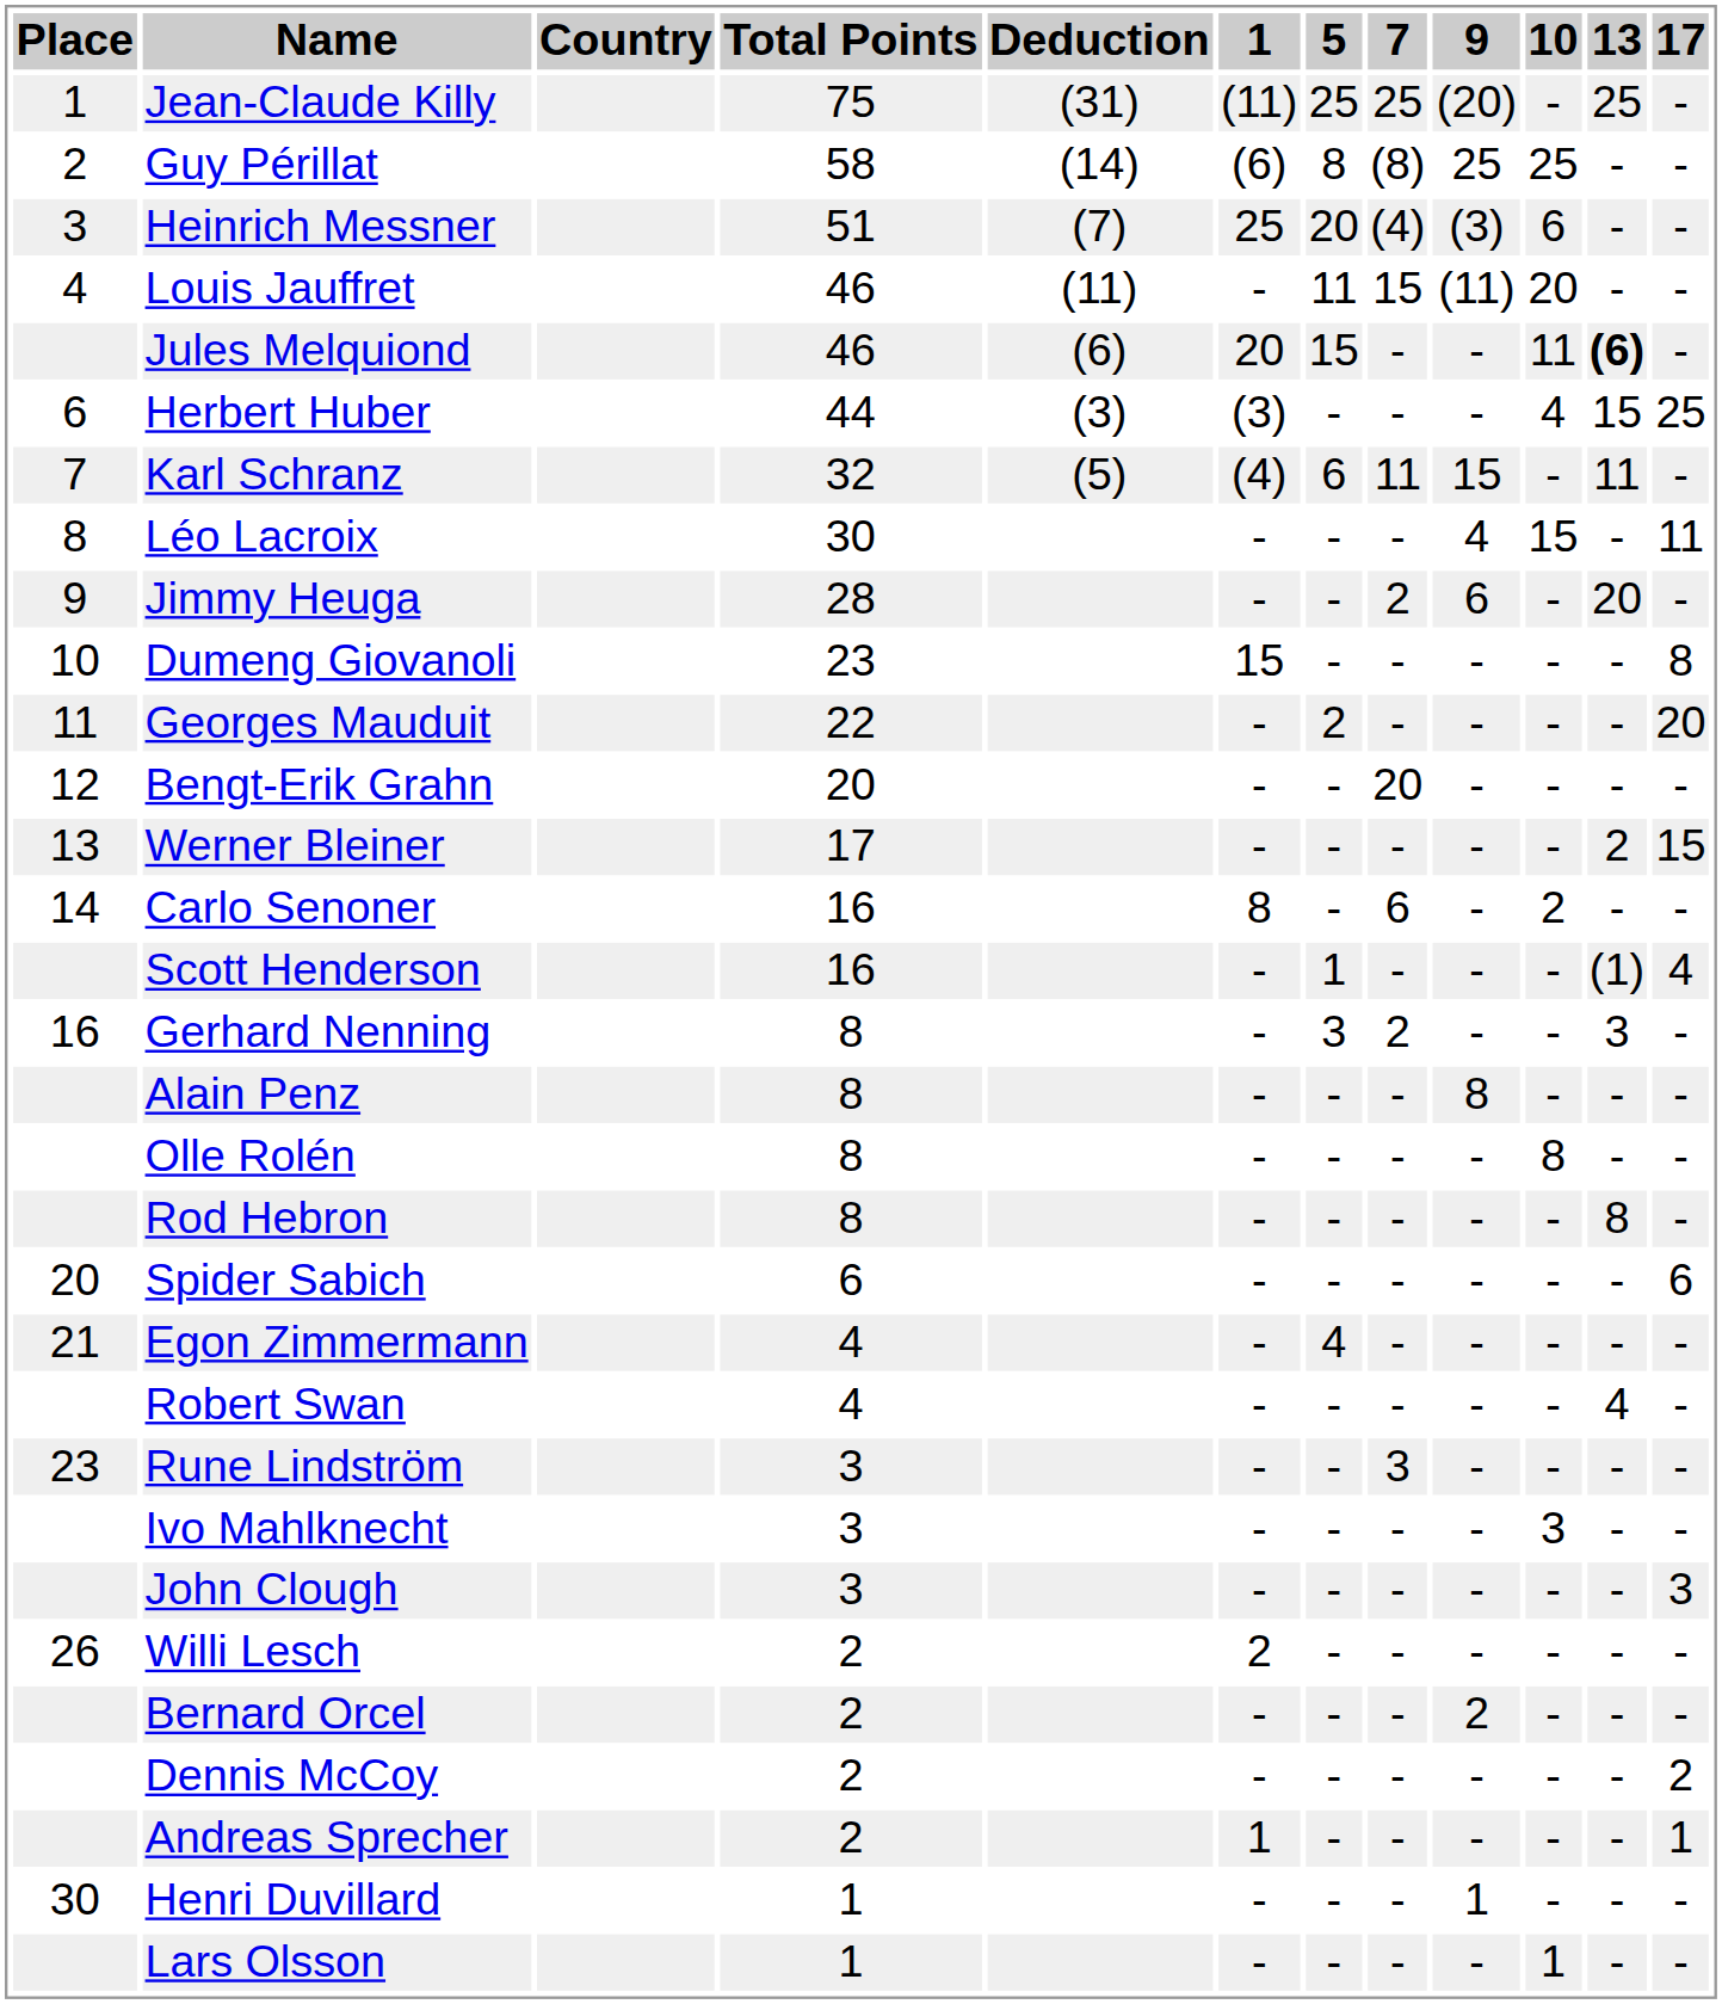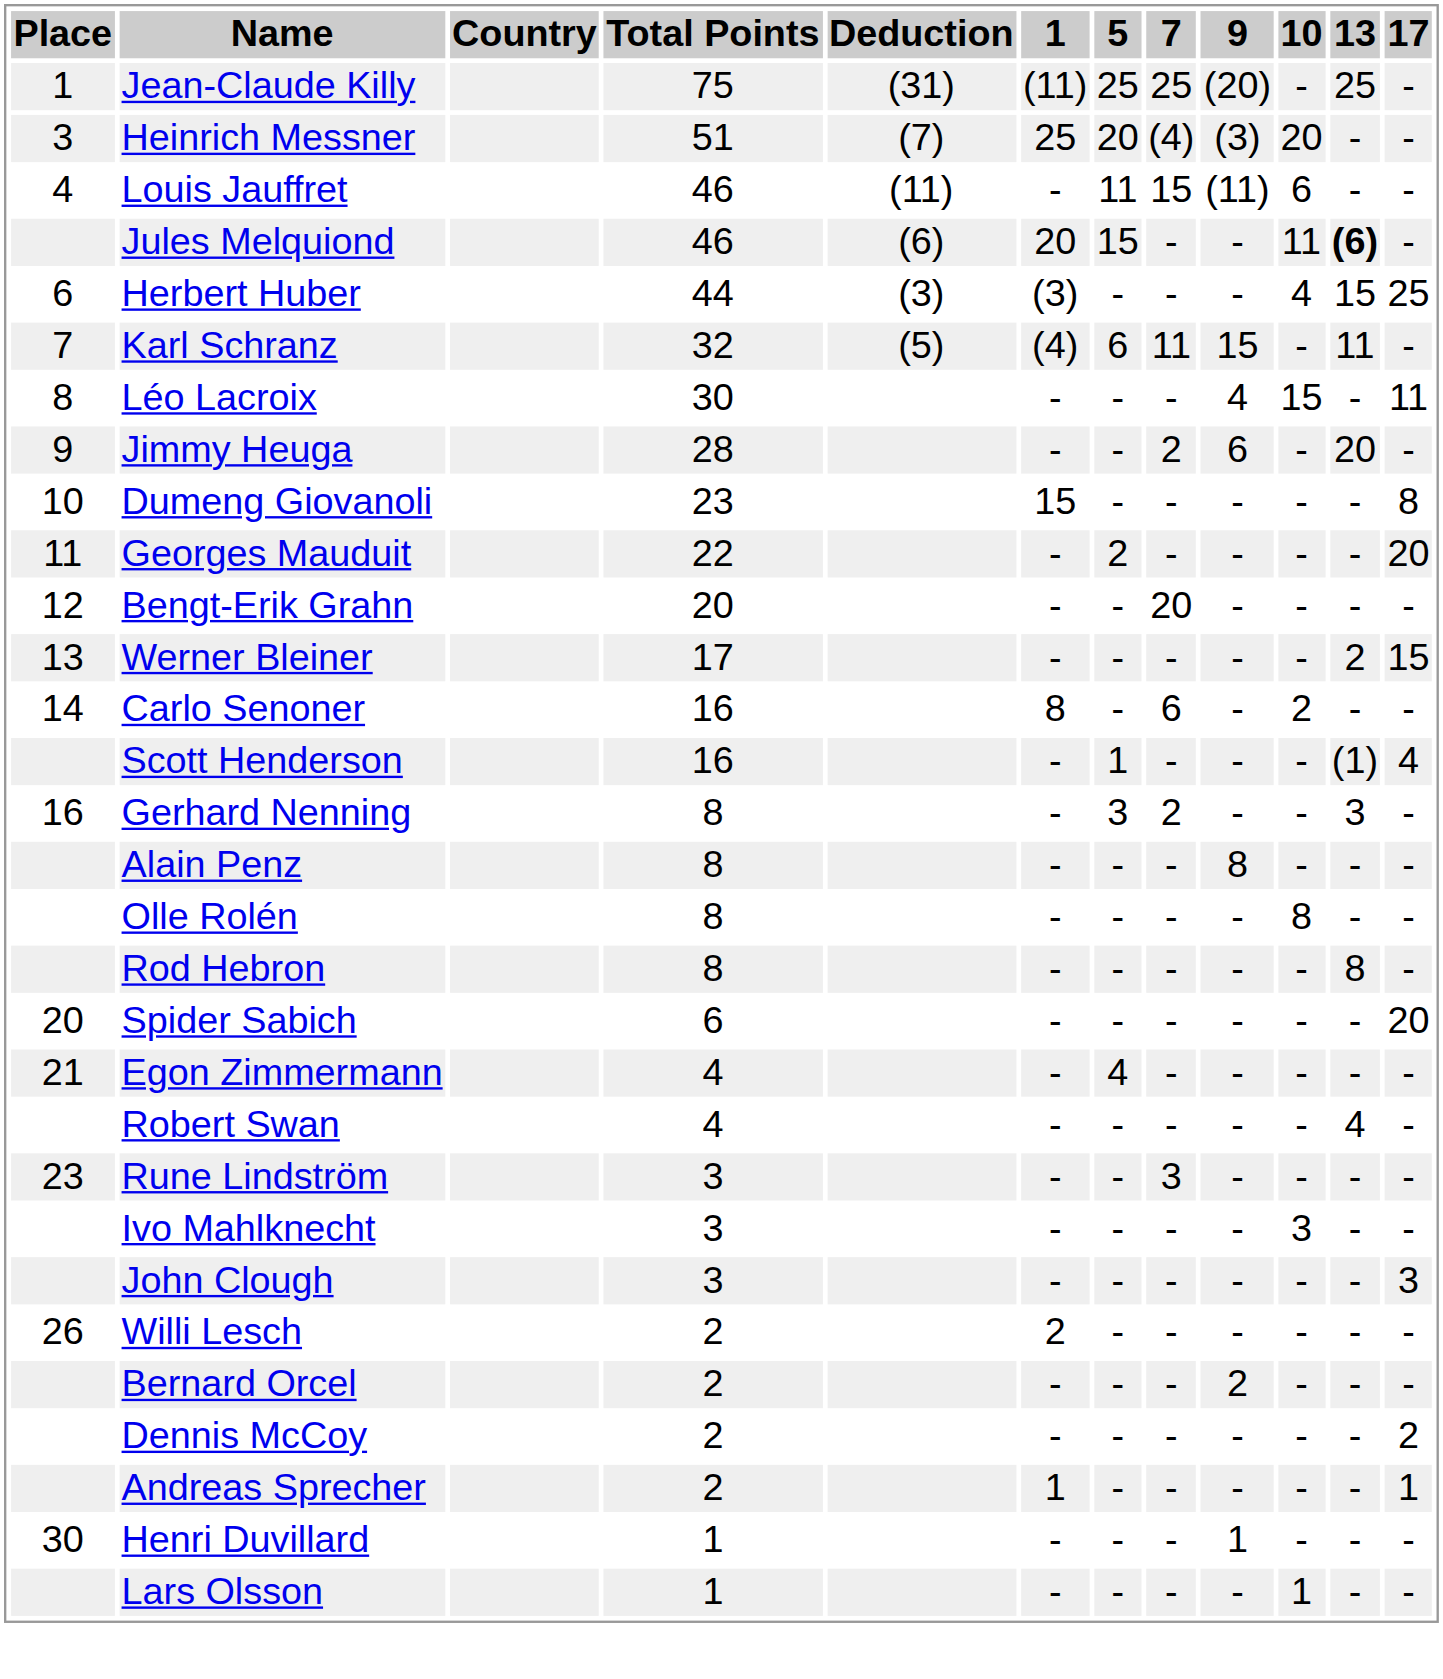 <table border="0" style="border: 1px solid #999; background-color:#FFFFFF; text-align:center">
 <tr align="center" bgcolor="#CCCCCC">
 <th>Place</th>
 <th>Name</th>
 <th>Country</th>
 <th>Total Points</th>
 <th>Deduction</th>
 <th>1</th>
 <th>5</th>
 <th>7</th>
 <th>9</th>
 <th>10</th>
 <th>13</th>
 <th>17</th>
 </tr>
 <tr bgcolor="#EFEFEF">
 <td>1</td>
 <td align="left"><a href='#'>Jean-Claude Killy</a></td>
 <td align="left"></td>
 <td>75</td>
 <td>(31)</td>
 <td>(11)</td>
 <td>25</td>
 <td>25</td>
 <td>(20)</td>
 <td>-</td>
 <td>25</td>
 <td>-</td>
 </tr>
-<tr>
-<td>2</td>
-<td align="left"><a href='#'>Guy Périllat</a></td>
-<td align="left"></td>
-<td>58</td>
-<td>(14)</td>
-<td>(6)</td>
-<td>8</td>
-<td>(8)</td>
-<td>25</td>
-<td>25</td>
-<td>-</td>
-<td>-</td>
-</tr>
 <tr bgcolor="#EFEFEF">
 <td>3</td>
 <td align="left"><a href='#'>Heinrich Messner</a></td>
 <td align="left"></td>
 <td>51</td>
 <td>(7)</td>
 <td>25</td>
 <td>20</td>
 <td>(4)</td>
 <td>(3)</td>
-<td>6</td>
+<td>20</td>
 <td>-</td>
 <td>-</td>
 </tr>
 <tr>
 <td>4</td>
 <td align="left"><a href='#'>Louis Jauffret</a></td>
 <td align="left"></td>
 <td>46</td>
 <td>(11)</td>
 <td>-</td>
 <td>11</td>
 <td>15</td>
 <td>(11)</td>
-<td>20</td>
+<td>6</td>
 <td>-</td>
 <td>-</td>
 </tr>
 <tr bgcolor="#EFEFEF">
 <td></td>
 <td align="left"><a href='#'>Jules Melquiond</a></td>
 <td align="left"></td>
 <td>46</td>
 <td>(6)</td>
 <td>20</td>
 <td>15</td>
 <td>-</td>
 <td>-</td>
 <td>11</td>
 <td><strong>(6)</strong></td>
 <td>-</td>
 </tr>
 <tr>
 <td>6</td>
 <td align="left"><a href='#'>Herbert Huber</a></td>
 <td align="left"></td>
 <td>44</td>
 <td>(3)</td>
 <td>(3)</td>
 <td>-</td>
 <td>-</td>
 <td>-</td>
 <td>4</td>
 <td>15</td>
 <td>25</td>
 </tr>
 <tr bgcolor="#EFEFEF">
 <td>7</td>
 <td align="left"><a href='#'>Karl Schranz</a></td>
 <td align="left"></td>
 <td>32</td>
 <td>(5)</td>
 <td>(4)</td>
 <td>6</td>
 <td>11</td>
 <td>15</td>
 <td>-</td>
 <td>11</td>
 <td>-</td>
 </tr>
 <tr>
 <td>8</td>
 <td align="left"><a href='#'>Léo Lacroix</a></td>
 <td align="left"></td>
 <td>30</td>
 <td></td>
 <td>-</td>
 <td>-</td>
 <td>-</td>
 <td>4</td>
 <td>15</td>
 <td>-</td>
 <td>11</td>
 </tr>
 <tr bgcolor="#EFEFEF">
 <td>9</td>
 <td align="left"><a href='#'>Jimmy Heuga</a></td>
 <td align="left"></td>
 <td>28</td>
 <td></td>
 <td>-</td>
 <td>-</td>
 <td>2</td>
 <td>6</td>
 <td>-</td>
 <td>20</td>
 <td>-</td>
 </tr>
 <tr>
 <td>10</td>
 <td align="left"><a href='#'>Dumeng Giovanoli</a></td>
 <td align="left"></td>
 <td>23</td>
 <td></td>
 <td>15</td>
 <td>-</td>
 <td>-</td>
 <td>-</td>
 <td>-</td>
 <td>-</td>
 <td>8</td>
 </tr>
 <tr bgcolor="#EFEFEF">
 <td>11</td>
 <td align="left"><a href='#'>Georges Mauduit</a></td>
 <td align="left"></td>
 <td>22</td>
 <td></td>
 <td>-</td>
 <td>2</td>
 <td>-</td>
 <td>-</td>
 <td>-</td>
 <td>-</td>
 <td>20</td>
 </tr>
 <tr>
 <td>12</td>
 <td align="left"><a href='#'>Bengt-Erik Grahn</a></td>
 <td align="left"></td>
 <td>20</td>
 <td></td>
 <td>-</td>
 <td>-</td>
 <td>20</td>
 <td>-</td>
 <td>-</td>
 <td>-</td>
 <td>-</td>
 </tr>
 <tr bgcolor="#EFEFEF">
 <td>13</td>
 <td align="left"><a href='#'>Werner Bleiner</a></td>
 <td align="left"></td>
 <td>17</td>
 <td></td>
 <td>-</td>
 <td>-</td>
 <td>-</td>
 <td>-</td>
 <td>-</td>
 <td>2</td>
 <td>15</td>
 </tr>
 <tr>
 <td>14</td>
 <td align="left"><a href='#'>Carlo Senoner</a></td>
 <td align="left"></td>
 <td>16</td>
 <td></td>
 <td>8</td>
 <td>-</td>
 <td>6</td>
 <td>-</td>
 <td>2</td>
 <td>-</td>
 <td>-</td>
 </tr>
 <tr bgcolor="#EFEFEF">
 <td></td>
 <td align="left"><a href='#'>Scott Henderson</a></td>
 <td align="left"></td>
 <td>16</td>
 <td></td>
 <td>-</td>
 <td>1</td>
 <td>-</td>
 <td>-</td>
 <td>-</td>
 <td>(1)</td>
 <td>4</td>
 </tr>
 <tr>
 <td>16</td>
 <td align="left"><a href='#'>Gerhard Nenning</a></td>
 <td align="left"></td>
 <td>8</td>
 <td></td>
 <td>-</td>
 <td>3</td>
 <td>2</td>
 <td>-</td>
 <td>-</td>
 <td>3</td>
 <td>-</td>
 </tr>
 <tr bgcolor="#EFEFEF">
 <td></td>
 <td align="left"><a href='#'>Alain Penz</a></td>
 <td align="left"></td>
 <td>8</td>
 <td></td>
 <td>-</td>
 <td>-</td>
 <td>-</td>
 <td>8</td>
 <td>-</td>
 <td>-</td>
 <td>-</td>
 </tr>
 <tr>
 <td></td>
 <td align="left"><a href='#'>Olle Rolén</a></td>
 <td align="left"></td>
 <td>8</td>
 <td></td>
 <td>-</td>
 <td>-</td>
 <td>-</td>
 <td>-</td>
 <td>8</td>
 <td>-</td>
 <td>-</td>
 </tr>
 <tr bgcolor="#EFEFEF">
 <td></td>
 <td align="left"><a href='#'>Rod Hebron</a></td>
 <td align="left"></td>
 <td>8</td>
 <td></td>
 <td>-</td>
 <td>-</td>
 <td>-</td>
 <td>-</td>
 <td>-</td>
 <td>8</td>
 <td>-</td>
 </tr>
 <tr>
 <td>20</td>
 <td align="left"><a href='#'>Spider Sabich</a></td>
 <td align="left"></td>
 <td>6</td>
 <td></td>
 <td>-</td>
 <td>-</td>
 <td>-</td>
 <td>-</td>
 <td>-</td>
 <td>-</td>
-<td>6</td>
+<td>20</td>
 </tr>
 <tr bgcolor="#EFEFEF">
 <td>21</td>
 <td align="left"><a href='#'>Egon Zimmermann</a></td>
 <td align="left"></td>
 <td>4</td>
 <td></td>
 <td>-</td>
 <td>4</td>
 <td>-</td>
 <td>-</td>
 <td>-</td>
 <td>-</td>
 <td>-</td>
 </tr>
 <tr>
 <td></td>
 <td align="left"><a href='#'>Robert Swan</a></td>
 <td align="left"></td>
 <td>4</td>
 <td></td>
 <td>-</td>
 <td>-</td>
 <td>-</td>
 <td>-</td>
 <td>-</td>
 <td>4</td>
 <td>-</td>
 </tr>
 <tr bgcolor="#EFEFEF">
 <td>23</td>
 <td align="left"><a href='#'>Rune Lindström</a></td>
 <td align="left"></td>
 <td>3</td>
 <td></td>
 <td>-</td>
 <td>-</td>
 <td>3</td>
 <td>-</td>
 <td>-</td>
 <td>-</td>
 <td>-</td>
 </tr>
 <tr>
 <td></td>
 <td align="left"><a href='#'>Ivo Mahlknecht</a></td>
 <td align="left"></td>
 <td>3</td>
 <td></td>
 <td>-</td>
 <td>-</td>
 <td>-</td>
 <td>-</td>
 <td>3</td>
 <td>-</td>
 <td>-</td>
 </tr>
 <tr bgcolor="#EFEFEF">
 <td></td>
 <td align="left"><a href='#'>John Clough</a></td>
 <td align="left"></td>
 <td>3</td>
 <td></td>
 <td>-</td>
 <td>-</td>
 <td>-</td>
 <td>-</td>
 <td>-</td>
 <td>-</td>
 <td>3</td>
 </tr>
 <tr>
 <td>26</td>
 <td align="left"><a href='#'>Willi Lesch</a></td>
 <td align="left"></td>
 <td>2</td>
 <td></td>
 <td>2</td>
 <td>-</td>
 <td>-</td>
 <td>-</td>
 <td>-</td>
 <td>-</td>
 <td>-</td>
 </tr>
 <tr bgcolor="#EFEFEF">
 <td></td>
 <td align="left"><a href='#'>Bernard Orcel</a></td>
 <td align="left"></td>
 <td>2</td>
 <td></td>
 <td>-</td>
 <td>-</td>
 <td>-</td>
 <td>2</td>
 <td>-</td>
 <td>-</td>
 <td>-</td>
 </tr>
 <tr>
 <td></td>
 <td align="left"><a href='#'>Dennis McCoy</a></td>
 <td align="left"></td>
 <td>2</td>
 <td></td>
 <td>-</td>
 <td>-</td>
 <td>-</td>
 <td>-</td>
 <td>-</td>
 <td>-</td>
 <td>2</td>
 </tr>
 <tr bgcolor="#EFEFEF">
 <td></td>
 <td align="left"><a href='#'>Andreas Sprecher</a></td>
 <td align="left"></td>
 <td>2</td>
 <td></td>
 <td>1</td>
 <td>-</td>
 <td>-</td>
 <td>-</td>
 <td>-</td>
 <td>-</td>
 <td>1</td>
 </tr>
 <tr>
 <td>30</td>
 <td align="left"><a href='#'>Henri Duvillard</a></td>
 <td align="left"></td>
 <td>1</td>
 <td></td>
 <td>-</td>
 <td>-</td>
 <td>-</td>
 <td>1</td>
 <td>-</td>
 <td>-</td>
 <td>-</td>
 </tr>
 <tr bgcolor="#EFEFEF">
 <td></td>
 <td align="left"><a href='#'>Lars Olsson</a></td>
 <td align="left"></td>
 <td>1</td>
 <td></td>
 <td>-</td>
 <td>-</td>
 <td>-</td>
 <td>-</td>
 <td>1</td>
 <td>-</td>
 <td>-</td>
 </tr>
 </table>
